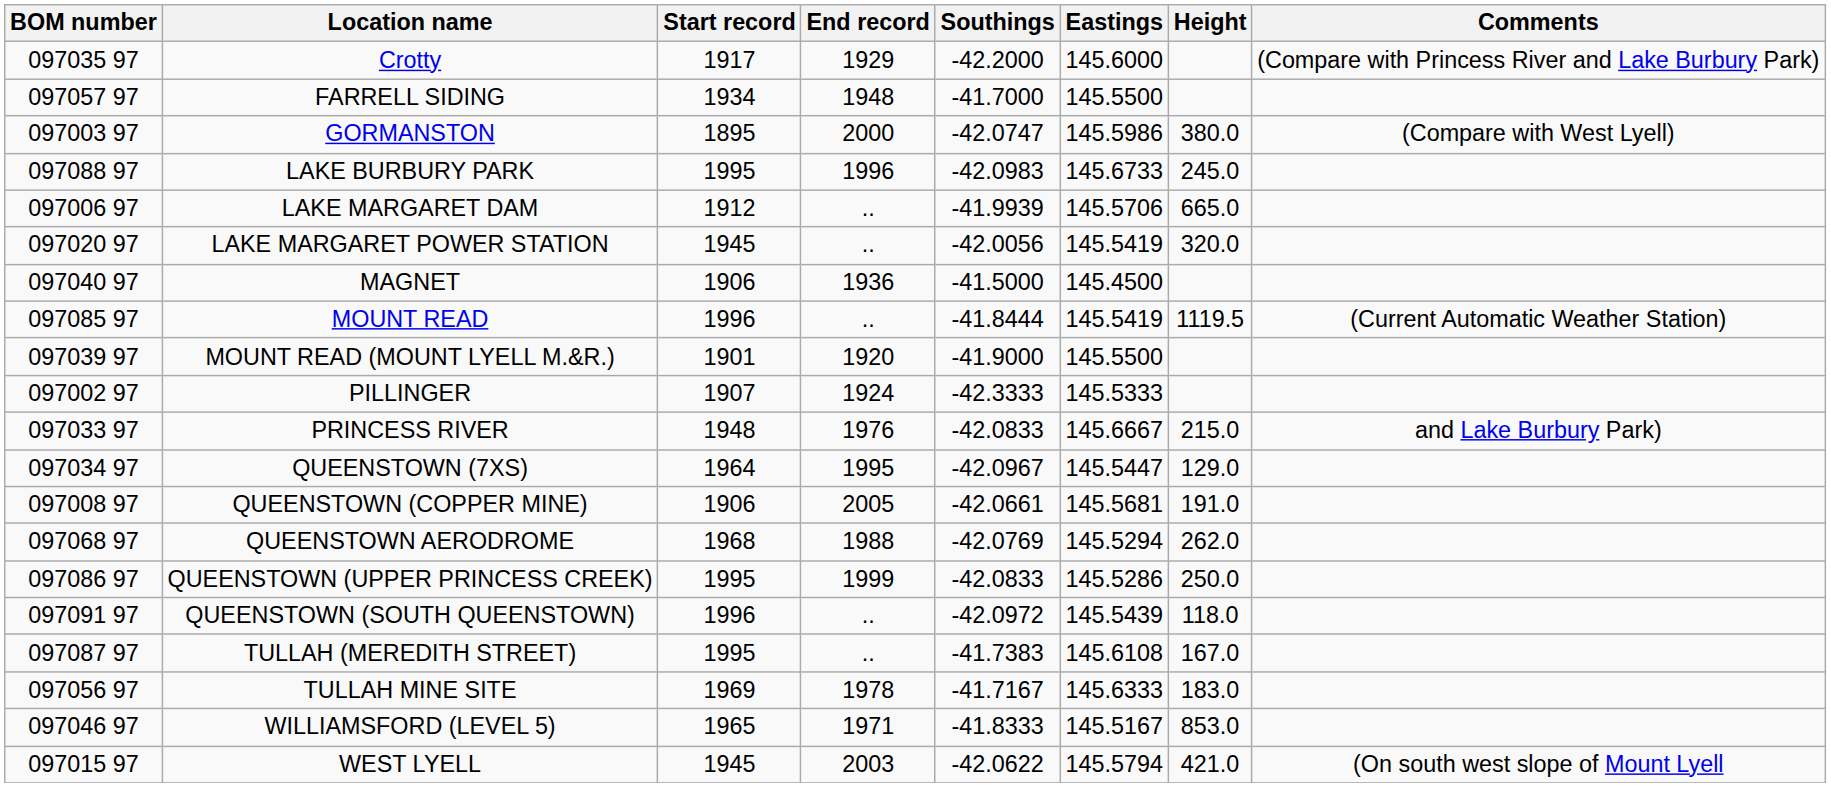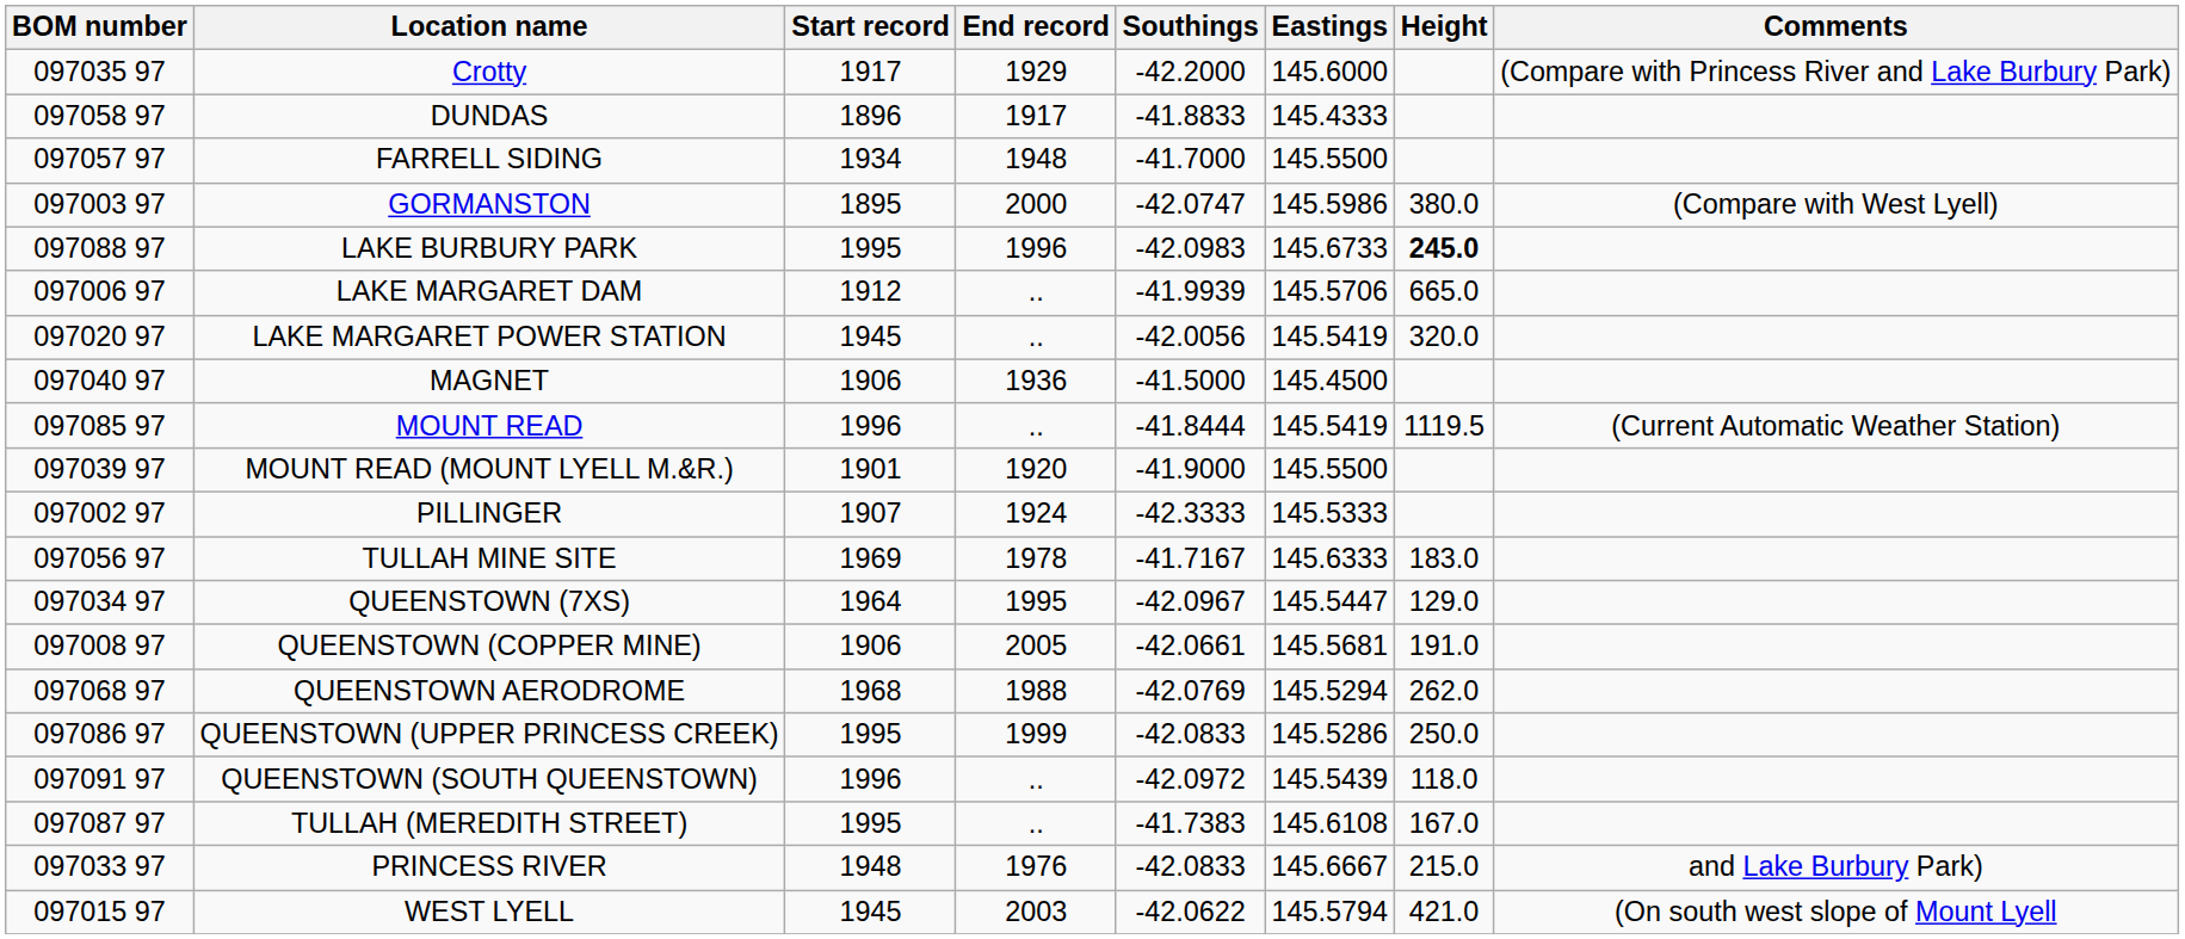 <table class="sortable wikitable">
 <tr style="text-align:center;">
 <th>BOM number</th>
 <th>Location name</th>
 <th>Start record</th>
 <th>End record</th>
 <th>Southings</th>
 <th>Eastings</th>
 <th>Height</th>
 <th>Comments</th>
 </tr>
 <tr style="text-align:center;">
 <td>097035 97</td>
 <td><a href='#'>Crotty</a></td>
 <td>1917</td>
 <td>1929</td>
 <td>-42.2000</td>
 <td>145.6000</td>
 <td></td>
 <td>(Compare with Princess River and <a href='#'>Lake Burbury</a> Park)</td>
+</tr>
+<tr style="text-align:center;">
+<td>097058 97</td>
+<td>DUNDAS</td>
+<td>1896</td>
+<td>1917</td>
+<td>-41.8833</td>
+<td>145.4333</td>
+<td></td>
+<td></td>
 </tr>
 <tr style="text-align:center;">
 <td>097057 97</td>
 <td>FARRELL SIDING</td>
 <td>1934</td>
 <td>1948</td>
 <td>-41.7000</td>
 <td>145.5500</td>
 <td></td>
 <td></td>
 </tr>
 <tr style="text-align:center;">
 <td>097003 97</td>
 <td><a href='#'>GORMANSTON</a></td>
 <td>1895</td>
 <td>2000</td>
 <td>-42.0747</td>
 <td>145.5986</td>
 <td>380.0</td>
 <td>(Compare with West Lyell)</td>
 </tr>
 <tr style="text-align:center;">
 <td>097088 97</td>
 <td>LAKE BURBURY PARK</td>
 <td>1995</td>
 <td>1996</td>
 <td>-42.0983</td>
 <td>145.6733</td>
-<td>245.0</td>
+<td><strong>245.0</strong></td>
 <td></td>
 </tr>
 <tr style="text-align:center;">
 <td>097006 97</td>
 <td>LAKE MARGARET DAM</td>
 <td>1912</td>
 <td>..</td>
 <td>-41.9939</td>
 <td>145.5706</td>
 <td>665.0</td>
 <td></td>
 </tr>
 <tr style="text-align:center;">
 <td>097020 97</td>
 <td>LAKE MARGARET POWER STATION</td>
 <td>1945</td>
 <td>..</td>
 <td>-42.0056</td>
 <td>145.5419</td>
 <td>320.0</td>
 <td></td>
 </tr>
 <tr style="text-align:center;">
 <td>097040 97</td>
 <td>MAGNET</td>
 <td>1906</td>
 <td>1936</td>
 <td>-41.5000</td>
 <td>145.4500</td>
 <td></td>
 <td></td>
 </tr>
 <tr style="text-align:center;">
 <td>097085 97</td>
 <td><a href='#'>MOUNT READ</a></td>
 <td>1996</td>
 <td>..</td>
 <td>-41.8444</td>
 <td>145.5419</td>
 <td>1119.5</td>
 <td>(Current Automatic Weather Station)</td>
 </tr>
 <tr style="text-align:center;">
 <td>097039 97</td>
 <td>MOUNT READ (MOUNT LYELL M.&R.)</td>
 <td>1901</td>
 <td>1920</td>
 <td>-41.9000</td>
 <td>145.5500</td>
 <td></td>
 </tr>
 <tr style="text-align:center;">
 <td>097002 97</td>
 <td>PILLINGER</td>
 <td>1907</td>
 <td>1924</td>
 <td>-42.3333</td>
 <td>145.5333</td>
 <td></td>
 <td></td>
 </tr>
 <tr style="text-align:center;">
-<td>097033 97</td>
-<td>PRINCESS RIVER</td>
-<td>1948</td>
-<td>1976</td>
-<td>-42.0833</td>
-<td>145.6667</td>
-<td>215.0</td>
-<td (Compare with >and <a href='#'>Lake Burbury</a> Park)</td>
+<td>097056 97</td>
+<td>TULLAH MINE SITE</td>
+<td>1969</td>
+<td>1978</td>
+<td>-41.7167</td>
+<td>145.6333</td>
+<td>183.0</td>
+<td></td>
 </tr>
 <tr style="text-align:center;">
 <td>097034 97</td>
 <td>QUEENSTOWN (7XS)</td>
 <td>1964</td>
 <td>1995</td>
 <td>-42.0967</td>
 <td>145.5447</td>
 <td>129.0</td>
 <td></td>
 </tr>
 <tr style="text-align:center;">
 <td>097008 97</td>
 <td>QUEENSTOWN (COPPER MINE)</td>
 <td>1906</td>
 <td>2005</td>
 <td>-42.0661</td>
 <td>145.5681</td>
 <td>191.0</td>
 <td></td>
 </tr>
 <tr style="text-align:center;">
 <td>097068 97</td>
 <td>QUEENSTOWN AERODROME</td>
 <td>1968</td>
 <td>1988</td>
 <td>-42.0769</td>
 <td>145.5294</td>
 <td>262.0</td>
 <td></td>
 </tr>
 <tr style="text-align:center;">
 <td>097086 97</td>
 <td>QUEENSTOWN (UPPER PRINCESS CREEK)</td>
 <td>1995</td>
 <td>1999</td>
 <td>-42.0833</td>
 <td>145.5286</td>
 <td>250.0</td>
 <td></td>
 </tr>
 <tr style="text-align:center;">
 <td>097091 97</td>
 <td>QUEENSTOWN (SOUTH QUEENSTOWN)</td>
 <td>1996</td>
 <td>..</td>
 <td>-42.0972</td>
 <td>145.5439</td>
 <td>118.0</td>
 <td></td>
 </tr>
 <tr style="text-align:center;">
 <td>097087 97</td>
 <td>TULLAH (MEREDITH STREET)</td>
 <td>1995</td>
 <td>..</td>
 <td>-41.7383</td>
 <td>145.6108</td>
 <td>167.0</td>
 <td></td>
 </tr>
 <tr style="text-align:center;">
-<td>097056 97</td>
-<td>TULLAH MINE SITE</td>
-<td>1969</td>
-<td>1978</td>
-<td>-41.7167</td>
-<td>145.6333</td>
-<td>183.0</td>
-<td></td>
-</tr>
-<tr style="text-align:center;">
-<td>097046 97</td>
-<td>WILLIAMSFORD (LEVEL 5)</td>
-<td>1965</td>
-<td>1971</td>
-<td>-41.8333</td>
-<td>145.5167</td>
-<td>853.0</td>
-<td></td>
+<td>097033 97</td>
+<td>PRINCESS RIVER</td>
+<td>1948</td>
+<td>1976</td>
+<td>-42.0833</td>
+<td>145.6667</td>
+<td>215.0</td>
+<td (Compare with >and <a href='#'>Lake Burbury</a> Park)</td>
 </tr>
 <tr style="text-align:center;">
 <td>097015 97</td>
 <td>WEST LYELL</td>
 <td>1945</td>
 <td>2003</td>
 <td>-42.0622</td>
 <td>145.5794</td>
 <td>421.0</td>
 <td>(On south west slope of <a href='#'>Mount Lyell</a></td>
 </tr>
 </table>
